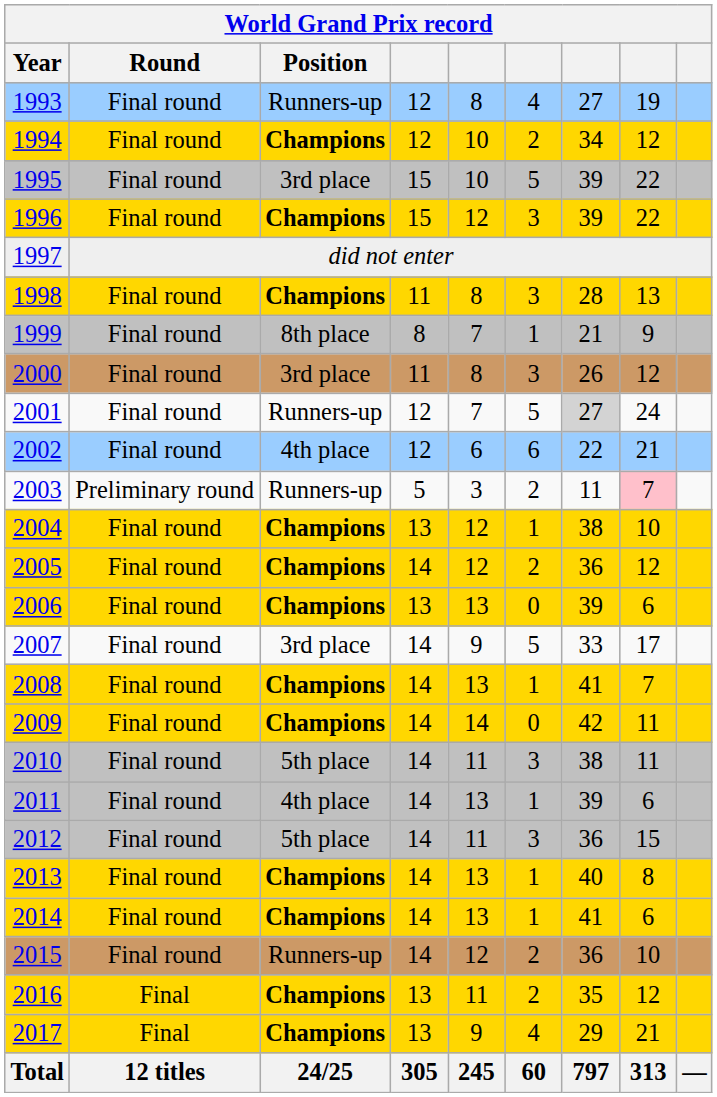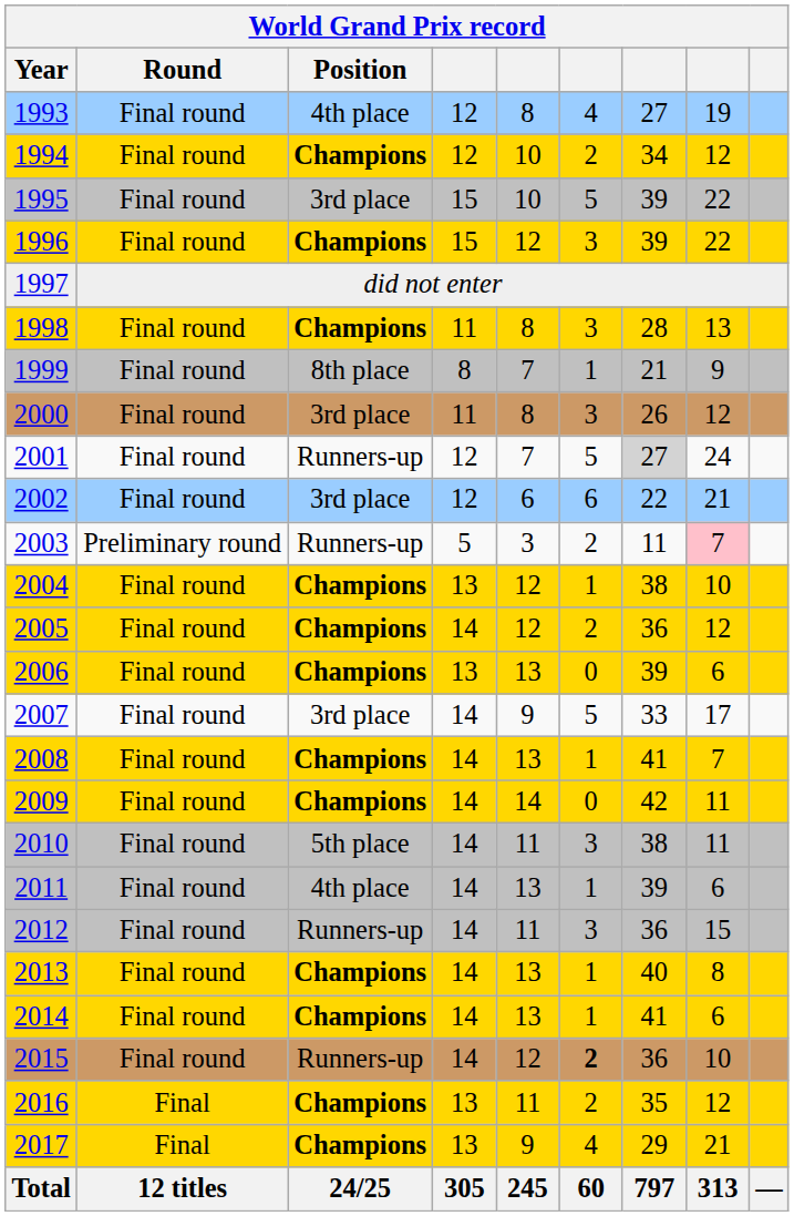 <table class="wikitable" style="text-align: center;">
 <tr>
 <th colspan=9><a href='#'>World Grand Prix record</a></th>
 </tr>
 <tr>
 <th>Year</th>
 <th>Round</th>
 <th>Position</th>
 <th width=30></th>
 <th width=30></th>
 <th width=30></th>
 <th width=30></th>
 <th width=30></th>
 <th></th>
 </tr>
 <tr bgcolor=#9acdff>
 <td> <a href='#'>1993</a></td>
 <td>Final round</td>
-<td align="center">Runners-up</td>
+<td align="center">4th place</td>
 <td>12</td>
 <td>8</td>
 <td>4</td>
 <td>27</td>
 <td>19</td>
 <td></td>
 </tr>
 <tr bgcolor=gold>
 <td> <a href='#'>1994</a></td>
 <td>Final round</td>
 <td align="center"><strong>Champions</strong></td>
 <td>12</td>
 <td>10</td>
 <td>2</td>
 <td>34</td>
 <td>12</td>
 <td></td>
 </tr>
 <tr bgcolor=silver>
 <td> <a href='#'>1995</a></td>
 <td>Final round</td>
 <td align="center">3rd place</td>
 <td>15</td>
 <td>10</td>
 <td>5</td>
 <td>39</td>
 <td>22</td>
 <td></td>
 </tr>
 <tr bgcolor=gold>
 <td> <a href='#'>1996</a></td>
 <td>Final round</td>
 <td align="center"><strong>Champions</strong></td>
 <td>15</td>
 <td>12</td>
 <td>3</td>
 <td>39</td>
 <td>22</td>
 <td></td>
 </tr>
 <tr bgcolor="efefef">
 <td> <a href='#'>1997</a></td>
 <td colspan=8 align=center><em>did not enter</em></td>
 </tr>
 <tr bgcolor=gold>
 <td> <a href='#'>1998</a></td>
 <td>Final round</td>
 <td align="center"><strong>Champions</strong></td>
 <td>11</td>
 <td>8</td>
 <td>3</td>
 <td>28</td>
 <td>13</td>
 <td></td>
 </tr>
 <tr bgcolor=silver>
 <td> <a href='#'>1999</a></td>
 <td>Final round</td>
 <td align="center">8th place</td>
 <td>8</td>
 <td>7</td>
 <td>1</td>
 <td>21</td>
 <td>9</td>
 <td></td>
 </tr>
 <tr bgcolor=cc9966>
 <td> <a href='#'>2000</a></td>
 <td>Final round</td>
 <td align="center">3rd place</td>
 <td>11</td>
 <td>8</td>
 <td>3</td>
 <td>26</td>
 <td>12</td>
 <td></td>
 </tr>
 <tr>
 <td> <a href='#'>2001</a></td>
 <td>Final round</td>
 <td align="center">Runners-up</td>
 <td>12</td>
 <td>7</td>
 <td>5</td>
 <td style="background: lightgrey;">27</td>
 <td>24</td>
 <td></td>
 </tr>
 <tr bgcolor=#9acdff>
 <td> <a href='#'>2002</a></td>
 <td>Final round</td>
-<td align="center">4th place</td>
+<td align="center">3rd place</td>
 <td>12</td>
 <td>6</td>
 <td>6</td>
 <td>22</td>
 <td>21</td>
 <td></td>
 </tr>
 <tr>
 <td> <a href='#'>2003</a></td>
 <td>Preliminary round</td>
 <td align="center">Runners-up</td>
 <td>5</td>
 <td>3</td>
 <td>2</td>
 <td>11</td>
 <td style="background: pink;">7</td>
 <td></td>
 </tr>
 <tr bgcolor=gold>
 <td> <a href='#'>2004</a></td>
 <td>Final round</td>
 <td align="center"><strong>Champions</strong></td>
 <td>13</td>
 <td>12</td>
 <td>1</td>
 <td>38</td>
 <td>10</td>
 <td></td>
 </tr>
 <tr bgcolor=gold>
 <td> <a href='#'>2005</a></td>
 <td>Final round</td>
 <td align="center"><strong>Champions</strong></td>
 <td>14</td>
 <td>12</td>
 <td>2</td>
 <td>36</td>
 <td>12</td>
 <td></td>
 </tr>
 <tr bgcolor=gold>
 <td> <a href='#'>2006</a></td>
 <td>Final round</td>
 <td align="center"><strong>Champions</strong></td>
 <td>13</td>
 <td>13</td>
 <td>0</td>
 <td>39</td>
 <td>6</td>
 <td></td>
 </tr>
 <tr>
 <td> <a href='#'>2007</a></td>
 <td>Final round</td>
 <td align="center">3rd place</td>
 <td>14</td>
 <td>9</td>
 <td>5</td>
 <td>33</td>
 <td>17</td>
 <td></td>
 </tr>
 <tr bgcolor=gold>
 <td> <a href='#'>2008</a></td>
 <td>Final round</td>
 <td align="center"><strong>Champions</strong></td>
 <td>14</td>
 <td>13</td>
 <td>1</td>
 <td>41</td>
 <td>7</td>
 <td></td>
 </tr>
 <tr bgcolor=gold>
 <td> <a href='#'>2009</a></td>
 <td>Final round</td>
 <td align="center"><strong>Champions</strong></td>
 <td>14</td>
 <td>14</td>
 <td>0</td>
 <td>42</td>
 <td>11</td>
 <td></td>
 </tr>
 <tr bgcolor=silver>
 <td> <a href='#'>2010</a></td>
 <td>Final round</td>
 <td align="center">5th place</td>
 <td>14</td>
 <td>11</td>
 <td>3</td>
 <td>38</td>
 <td>11</td>
 <td></td>
 </tr>
 <tr bgcolor=silver>
 <td> <a href='#'>2011</a></td>
 <td>Final round</td>
 <td align="center">4th place</td>
 <td>14</td>
 <td>13</td>
 <td>1</td>
 <td>39</td>
 <td>6</td>
 <td></td>
 </tr>
 <tr bgcolor=silver>
 <td> <a href='#'>2012</a></td>
 <td>Final round</td>
-<td align="center">5th place</td>
+<td align="center">Runners-up</td>
 <td>14</td>
 <td>11</td>
 <td>3</td>
 <td>36</td>
 <td>15</td>
 <td></td>
 </tr>
 <tr bgcolor=gold>
 <td> <a href='#'>2013</a></td>
 <td>Final round</td>
 <td align="center"><strong>Champions</strong></td>
 <td>14</td>
 <td>13</td>
 <td>1</td>
 <td>40</td>
 <td>8</td>
 <td></td>
 </tr>
 <tr bgcolor=gold>
 <td> <a href='#'>2014</a></td>
 <td>Final round</td>
 <td align="center"><strong>Champions</strong></td>
 <td>14</td>
 <td>13</td>
 <td>1</td>
 <td>41</td>
 <td>6</td>
 <td></td>
 </tr>
 <tr bgcolor=cc9966>
 <td> <a href='#'>2015</a></td>
 <td>Final round</td>
 <td align="center">Runners-up</td>
 <td>14</td>
 <td>12</td>
-<td>2</td>
+<td><strong>2</strong></td>
 <td>36</td>
 <td>10</td>
 <td></td>
 </tr>
 <tr bgcolor=gold>
 <td> <a href='#'>2016</a></td>
 <td>Final</td>
 <td align="center"><strong>Champions</strong></td>
 <td>13</td>
 <td>11</td>
 <td>2</td>
 <td>35</td>
 <td>12</td>
 <td></td>
 </tr>
 <tr bgcolor=gold>
 <td> <a href='#'>2017</a></td>
 <td>Final</td>
 <td align="center"><strong>Champions</strong></td>
 <td>13</td>
 <td>9</td>
 <td>4</td>
 <td>29</td>
 <td>21</td>
 <td></td>
 </tr>
 <tr>
 <th>Total</th>
 <th>12 titles</th>
 <th>24/25</th>
 <th>305</th>
 <th>245</th>
 <th>60</th>
 <th>797</th>
 <th>313</th>
 <th>—</th>
 </tr>
 </table>
